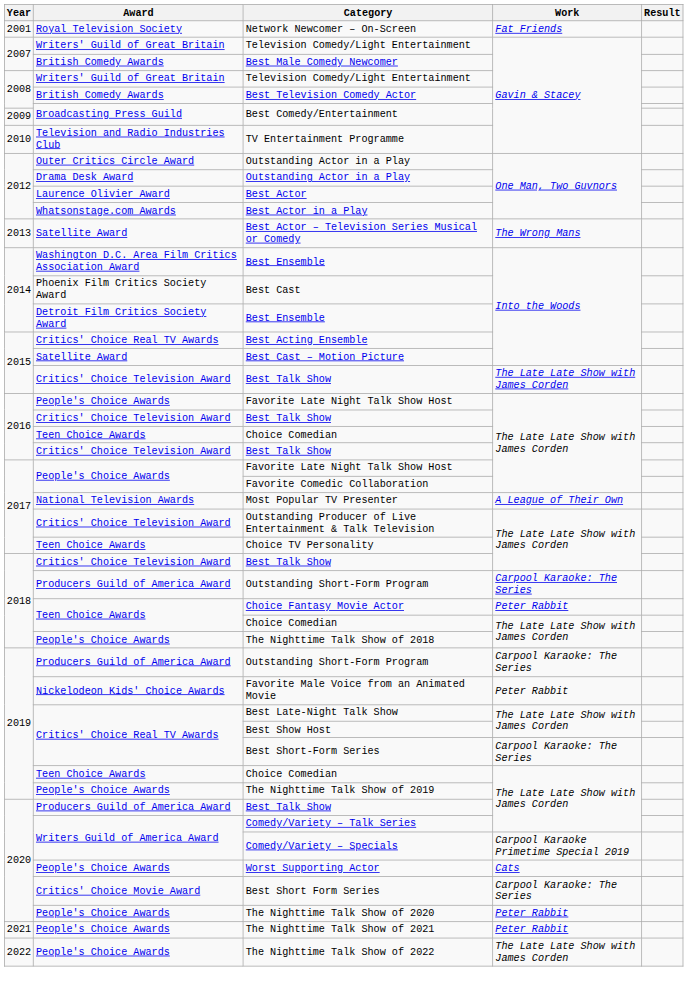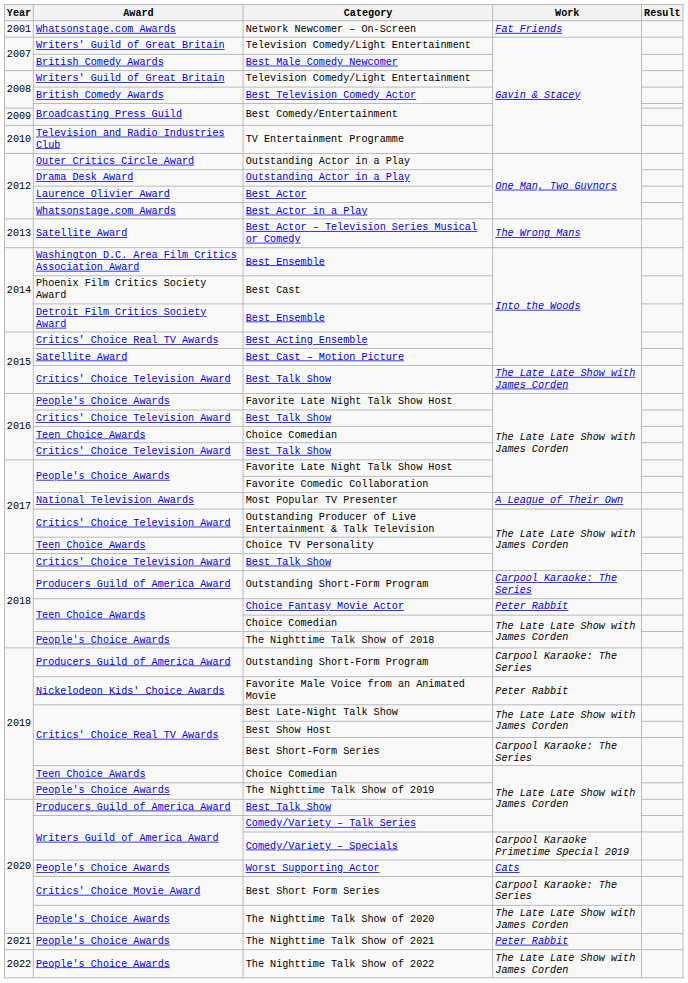 <table class="wikitable sortable">
 <tr>
 <th>Year</th>
 <th>Award</th>
 <th>Category</th>
 <th>Work</th>
 <th>Result</th>
 </tr>
 <tr>
 <td>2001</td>
-<td><a href='#'>Royal Television Society</a></td>
+<td><a href='#'>Whatsonstage.com Awards</a></td>
 <td>Network Newcomer – On-Screen</td>
 <td><em><a href='#'>Fat Friends</a></em></td>
 <td></td>
 </tr>
 <tr>
 <td rowspan="2">2007</td>
 <td><a href='#'>Writers' Guild of Great Britain</a></td>
 <td>Television Comedy/Light Entertainment</td>
 <td rowspan="7"><em><a href='#'>Gavin & Stacey</a></em></td>
 <td></td>
 </tr>
 <tr>
 <td><a href='#'>British Comedy Awards</a></td>
 <td><a href='#'>Best Male Comedy Newcomer</a></td>
 <td></td>
 </tr>
 <tr>
 <td rowspan="3">2008</td>
 <td><a href='#'>Writers' Guild of Great Britain</a></td>
 <td>Television Comedy/Light Entertainment</td>
 <td></td>
 </tr>
 <tr>
 <td><a href='#'>British Comedy Awards</a></td>
 <td><a href='#'>Best Television Comedy Actor</a></td>
 <td></td>
 </tr>
 <tr>
 <td rowspan="2"><a href='#'>Broadcasting Press Guild</a></td>
 <td rowspan="2">Best Comedy/Entertainment</td>
 <td></td>
 </tr>
 <tr>
 <td>2009</td>
 <td></td>
 </tr>
 <tr>
 <td>2010</td>
 <td><a href='#'>Television and Radio Industries Club</a></td>
 <td>TV Entertainment Programme</td>
 <td></td>
 </tr>
 <tr>
 <td rowspan="4">2012</td>
 <td><a href='#'>Outer Critics Circle Award</a></td>
 <td>Outstanding Actor in a Play</td>
 <td rowspan="4"><em><a href='#'>One Man, Two Guvnors</a></em></td>
 <td></td>
 </tr>
 <tr>
 <td><a href='#'>Drama Desk Award</a></td>
 <td><a href='#'>Outstanding Actor in a Play</a></td>
 <td></td>
 </tr>
 <tr>
 <td><a href='#'>Laurence Olivier Award</a></td>
 <td><a href='#'>Best Actor</a></td>
 <td></td>
 </tr>
 <tr>
 <td><a href='#'>Whatsonstage.com Awards</a></td>
 <td><a href='#'>Best Actor in a Play</a></td>
 <td></td>
 </tr>
 <tr>
 <td>2013</td>
 <td><a href='#'>Satellite Award</a></td>
 <td><a href='#'>Best Actor – Television Series Musical or Comedy</a></td>
 <td><em><a href='#'>The Wrong Mans</a></em></td>
 <td></td>
 </tr>
 <tr>
 <td rowspan="3">2014</td>
 <td><a href='#'>Washington D.C. Area Film Critics Association Award</a></td>
 <td><a href='#'>Best Ensemble</a></td>
 <td rowspan="5"><em><a href='#'>Into the Woods</a></em></td>
 <td></td>
 </tr>
 <tr>
 <td>Phoenix Film Critics Society Award</td>
 <td>Best Cast</td>
 <td></td>
 </tr>
 <tr>
 <td><a href='#'>Detroit Film Critics Society Award</a></td>
 <td><a href='#'>Best Ensemble</a></td>
 <td></td>
 </tr>
 <tr>
 <td rowspan="3">2015</td>
 <td><a href='#'>Critics' Choice Real TV Awards</a></td>
 <td><a href='#'>Best Acting Ensemble</a></td>
 <td></td>
 </tr>
 <tr>
 <td><a href='#'>Satellite Award</a></td>
 <td><a href='#'>Best Cast – Motion Picture</a></td>
 <td></td>
 </tr>
 <tr>
 <td><a href='#'>Critics' Choice Television Award</a></td>
 <td><a href='#'>Best Talk Show</a></td>
 <td><em><a href='#'>The Late Late Show with James Corden</a></em></td>
 <td></td>
 </tr>
 <tr>
 <td rowspan="4">2016</td>
 <td><a href='#'>People's Choice Awards</a></td>
 <td>Favorite Late Night Talk Show Host</td>
 <td rowspan="6"><em>The Late Late Show with James Corden</em></td>
 <td></td>
 </tr>
 <tr>
 <td><a href='#'>Critics' Choice Television Award</a></td>
 <td><a href='#'>Best Talk Show</a></td>
 <td></td>
 </tr>
 <tr>
 <td><a href='#'>Teen Choice Awards</a></td>
 <td>Choice Comedian</td>
 <td></td>
 </tr>
 <tr>
 <td><a href='#'>Critics' Choice Television Award</a></td>
 <td><a href='#'>Best Talk Show</a></td>
 <td></td>
 </tr>
 <tr>
 <td rowspan="5">2017</td>
 <td rowspan="2"><a href='#'>People's Choice Awards</a></td>
 <td>Favorite Late Night Talk Show Host</td>
 <td></td>
 </tr>
 <tr>
 <td>Favorite Comedic Collaboration</td>
 <td></td>
 </tr>
 <tr>
 <td><a href='#'>National Television Awards</a></td>
 <td>Most Popular TV Presenter</td>
 <td><em><a href='#'>A League of Their Own</a></em></td>
 <td></td>
 </tr>
 <tr>
 <td><a href='#'>Critics' Choice Television Award</a></td>
 <td>Outstanding Producer of Live Entertainment & Talk Television</td>
 <td rowspan="3"><em>The Late Late Show with James Corden</em></td>
 <td></td>
 </tr>
 <tr>
 <td><a href='#'>Teen Choice Awards</a></td>
 <td>Choice TV Personality</td>
 <td></td>
 </tr>
 <tr>
 <td rowspan="5">2018</td>
 <td><a href='#'>Critics' Choice Television Award</a></td>
 <td><a href='#'>Best Talk Show</a></td>
 <td></td>
 </tr>
 <tr>
 <td><a href='#'>Producers Guild of America Award</a></td>
 <td>Outstanding Short-Form Program</td>
 <td><em><a href='#'>Carpool Karaoke: The Series</a></em></td>
 <td></td>
 </tr>
 <tr>
 <td rowspan="2"><a href='#'>Teen Choice Awards</a></td>
 <td><a href='#'>Choice Fantasy Movie Actor</a></td>
 <td><em><a href='#'>Peter Rabbit</a></em></td>
 <td></td>
 </tr>
 <tr>
 <td>Choice Comedian</td>
 <td rowspan="2"><em>The Late Late Show with James Corden</em></td>
 <td></td>
 </tr>
 <tr>
 <td><a href='#'>People's Choice Awards</a></td>
 <td>The Nighttime Talk Show of 2018</td>
 <td></td>
 </tr>
 <tr>
 <td rowspan="7">2019</td>
 <td><a href='#'>Producers Guild of America Award</a></td>
 <td>Outstanding Short-Form Program</td>
 <td><em>Carpool Karaoke: The Series</em></td>
 <td></td>
 </tr>
 <tr>
 <td><a href='#'>Nickelodeon Kids' Choice Awards</a></td>
 <td>Favorite Male Voice from an Animated Movie</td>
 <td><em>Peter Rabbit</em></td>
 <td></td>
 </tr>
 <tr>
 <td rowspan="3"><a href='#'>Critics' Choice Real TV Awards</a></td>
 <td>Best Late-Night Talk Show</td>
 <td rowspan="2"><em>The Late Late Show with James Corden</em></td>
 <td></td>
 </tr>
 <tr>
 <td>Best Show Host</td>
 <td></td>
 </tr>
 <tr>
 <td>Best Short-Form Series</td>
 <td><em>Carpool Karaoke: The Series</em></td>
 <td></td>
 </tr>
 <tr>
 <td><a href='#'>Teen Choice Awards</a></td>
 <td>Choice Comedian</td>
 <td rowspan="4"><em>The Late Late Show with James Corden</em></td>
 <td></td>
 </tr>
 <tr>
 <td><a href='#'>People's Choice Awards</a></td>
 <td>The Nighttime Talk Show of 2019</td>
 <td></td>
 </tr>
 <tr>
 <td rowspan="6">2020</td>
 <td><a href='#'>Producers Guild of America Award</a></td>
 <td><a href='#'>Best Talk Show</a></td>
 <td></td>
 </tr>
 <tr>
 <td rowspan=2><a href='#'>Writers Guild of America Award</a></td>
 <td><a href='#'>Comedy/Variety – Talk Series</a></td>
 <td></td>
 </tr>
 <tr>
 <td><a href='#'>Comedy/Variety – Specials</a></td>
 <td><em>Carpool Karaoke Primetime Special 2019</em></td>
 <td></td>
 </tr>
 <tr>
 <td><a href='#'>People's Choice Awards</a></td>
 <td><a href='#'>Worst Supporting Actor</a></td>
 <td><em><a href='#'>Cats</a></em></td>
 <td></td>
 </tr>
 <tr>
 <td><a href='#'>Critics' Choice Movie Award</a></td>
 <td>Best Short Form Series</td>
 <td><em>Carpool Karaoke: The Series</em></td>
 <td></td>
 </tr>
 <tr>
 <td><a href='#'>People's Choice Awards</a></td>
 <td>The Nighttime Talk Show of 2020</td>
-<td><em><a href='#'>Peter Rabbit</a></em></td>
+<td><em>The Late Late Show with James Corden</em></td>
 <td></td>
 </tr>
 <tr>
 <td>2021</td>
 <td><a href='#'>People's Choice Awards</a></td>
 <td>The Nighttime Talk Show of 2021</td>
 <td><em><a href='#'>Peter Rabbit</a></em></td>
 <td></td>
 </tr>
 <tr>
 <td>2022</td>
 <td><a href='#'>People's Choice Awards</a></td>
 <td>The Nighttime Talk Show of 2022</td>
 <td><em>The Late Late Show with James Corden</em></td>
 <td></td>
 </tr>
 </table>
